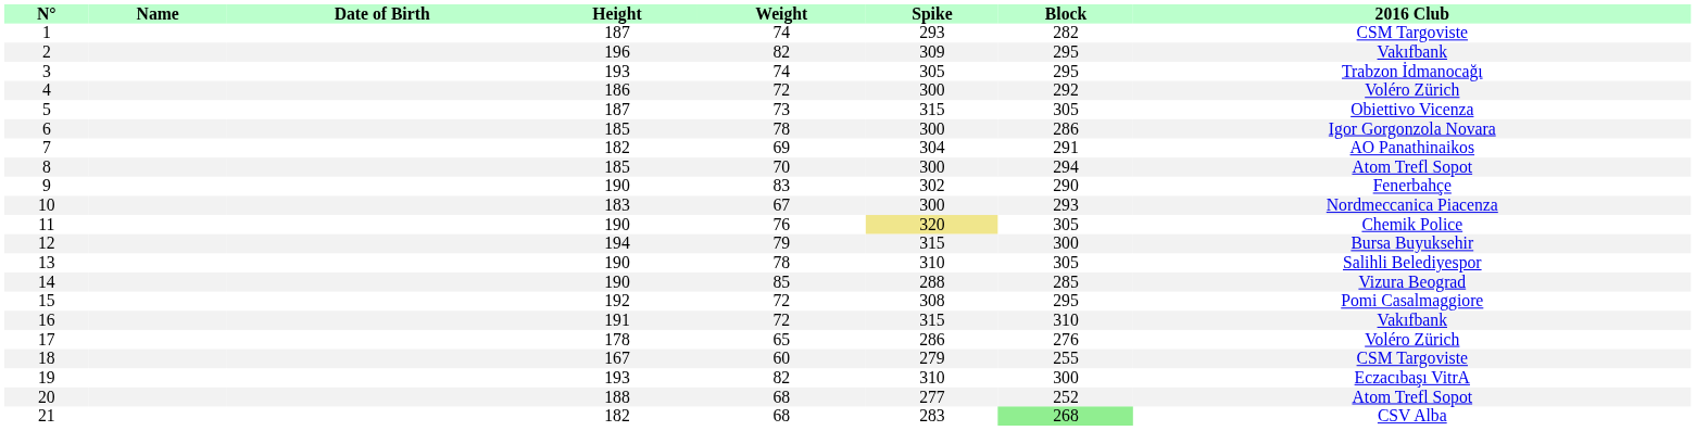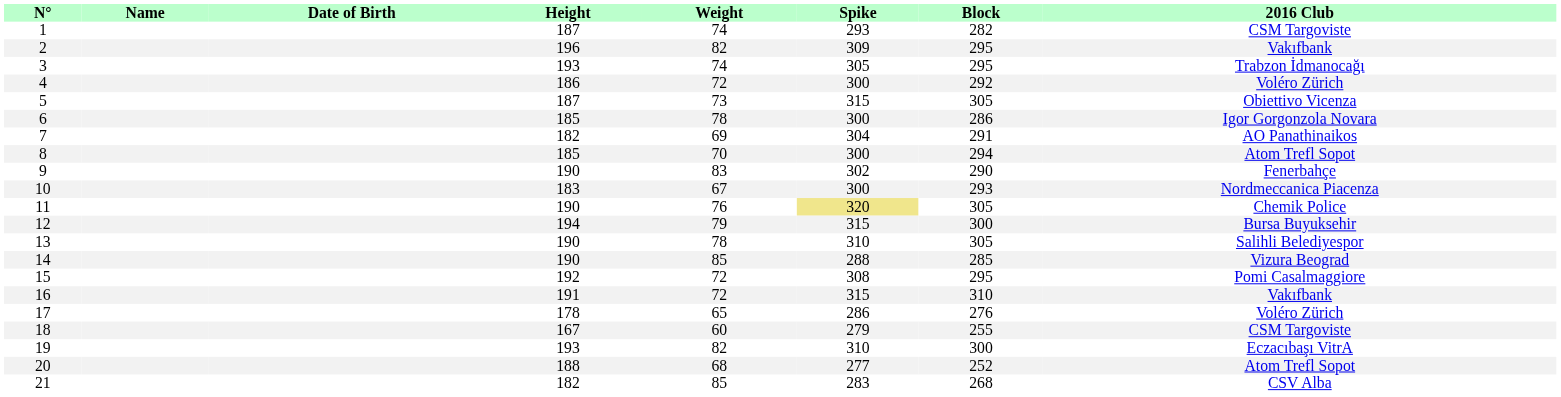 <table style="text-align:center; border:none;" cellpadding=0 cellspacing=0 width=100%>
 <tr style="background: #bbffcc;">
 <th width="5%">N°</th>
 <th>Name</th>
 <th>Date of Birth</th>
 <th>Height</th>
 <th>Weight</th>
 <th>Spike</th>
 <th>Block</th>
 <th>2016 Club</th>
 </tr>
 <tr>
 <td>1</td>
 <td></td>
 <td></td>
 <td>187</td>
 <td>74</td>
 <td>293</td>
 <td>282</td>
 <td><a href='#'>CSM Targoviste</a></td>
 </tr>
 <tr bgcolor="#f2f2f2">
 <td>2</td>
 <td></td>
 <td></td>
 <td>196</td>
 <td>82</td>
 <td>309</td>
 <td>295</td>
 <td><a href='#'>Vakıfbank</a></td>
 </tr>
 <tr>
 <td>3</td>
 <td></td>
 <td></td>
 <td>193</td>
 <td>74</td>
 <td>305</td>
 <td>295</td>
 <td><a href='#'>Trabzon İdmanocağı</a></td>
 </tr>
 <tr bgcolor="#f2f2f2">
 <td>4</td>
 <td></td>
 <td></td>
 <td>186</td>
 <td>72</td>
 <td>300</td>
 <td>292</td>
 <td><a href='#'>Voléro Zürich</a></td>
 </tr>
 <tr>
 <td>5</td>
 <td></td>
 <td></td>
 <td>187</td>
 <td>73</td>
 <td>315</td>
 <td>305</td>
 <td><a href='#'>Obiettivo Vicenza</a></td>
 </tr>
 <tr bgcolor="#f2f2f2">
 <td>6</td>
 <td></td>
 <td></td>
 <td>185</td>
 <td>78</td>
 <td>300</td>
 <td>286</td>
 <td><a href='#'>Igor Gorgonzola Novara</a></td>
 </tr>
 <tr>
 <td>7</td>
 <td></td>
 <td></td>
 <td>182</td>
 <td>69</td>
 <td>304</td>
 <td>291</td>
 <td><a href='#'>AO Panathinaikos</a></td>
 </tr>
 <tr bgcolor="#f2f2f2">
 <td>8</td>
 <td></td>
 <td></td>
 <td>185</td>
 <td>70</td>
 <td>300</td>
 <td>294</td>
 <td><a href='#'>Atom Trefl Sopot</a></td>
 </tr>
 <tr>
 <td>9</td>
 <td></td>
 <td></td>
 <td>190</td>
 <td>83</td>
 <td>302</td>
 <td>290</td>
 <td><a href='#'>Fenerbahçe</a></td>
 </tr>
 <tr bgcolor="#f2f2f2">
 <td>10</td>
 <td></td>
 <td></td>
 <td>183</td>
 <td>67</td>
 <td>300</td>
 <td>293</td>
 <td><a href='#'>Nordmeccanica Piacenza</a></td>
 </tr>
 <tr>
 <td>11</td>
 <td></td>
 <td></td>
 <td>190</td>
 <td>76</td>
 <td style="background: khaki;">320</td>
 <td>305</td>
 <td><a href='#'>Chemik Police</a></td>
 </tr>
 <tr bgcolor="#f2f2f2">
 <td>12</td>
 <td></td>
 <td></td>
 <td>194</td>
 <td>79</td>
 <td>315</td>
 <td>300</td>
 <td><a href='#'>Bursa Buyuksehir</a></td>
 </tr>
 <tr>
 <td>13</td>
 <td></td>
 <td></td>
 <td>190</td>
 <td>78</td>
 <td>310</td>
 <td>305</td>
 <td><a href='#'>Salihli Belediyespor</a></td>
 </tr>
 <tr bgcolor="#f2f2f2">
 <td>14</td>
 <td></td>
 <td></td>
 <td>190</td>
 <td>85</td>
 <td>288</td>
 <td>285</td>
 <td><a href='#'>Vizura Beograd</a></td>
 </tr>
 <tr>
 <td>15</td>
 <td></td>
 <td></td>
 <td>192</td>
 <td>72</td>
 <td>308</td>
 <td>295</td>
 <td><a href='#'>Pomi Casalmaggiore</a></td>
 </tr>
 <tr bgcolor="#f2f2f2">
 <td>16</td>
 <td></td>
 <td></td>
 <td>191</td>
 <td>72</td>
 <td>315</td>
 <td>310</td>
 <td><a href='#'>Vakıfbank</a></td>
 </tr>
 <tr>
 <td>17</td>
 <td></td>
 <td></td>
 <td>178</td>
 <td>65</td>
 <td>286</td>
 <td>276</td>
 <td><a href='#'>Voléro Zürich</a></td>
 </tr>
 <tr bgcolor="#f2f2f2">
 <td>18</td>
 <td></td>
 <td></td>
 <td>167</td>
 <td>60</td>
 <td>279</td>
 <td>255</td>
 <td><a href='#'>CSM Targoviste</a></td>
 </tr>
 <tr>
 <td>19</td>
 <td></td>
 <td></td>
 <td>193</td>
 <td>82</td>
 <td>310</td>
 <td>300</td>
 <td><a href='#'>Eczacıbaşı VitrA</a></td>
 </tr>
 <tr bgcolor="#f2f2f2">
 <td>20</td>
 <td></td>
 <td></td>
 <td>188</td>
 <td>68</td>
 <td>277</td>
 <td>252</td>
 <td><a href='#'>Atom Trefl Sopot</a></td>
 </tr>
 <tr>
 <td>21</td>
 <td></td>
 <td></td>
 <td>182</td>
-<td>68</td>
+<td>85</td>
 <td>283</td>
-<td style="background: lightgreen;">268</td>
+<td>268</td>
 <td><a href='#'>CSV Alba</a></td>
 </tr>
 </table>
